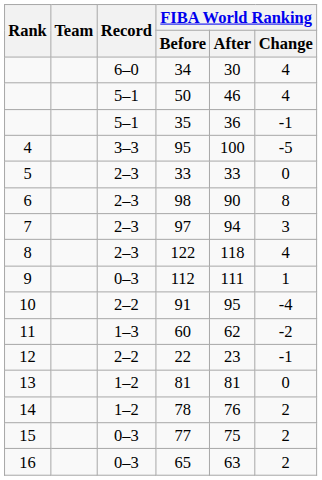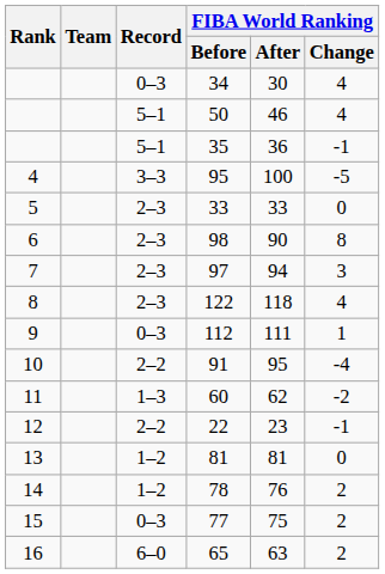 <table class=wikitable style="text-align:center;">
 <tr>
 <th rowspan="2">Rank</th>
 <th rowspan="2">Team</th>
 <th rowspan="2">Record</th>
 <th colspan="3"><a href='#'>FIBA World Ranking</a></th>
 </tr>
 <tr>
 <th>Before</th>
 <th>After</th>
 <th>Change</th>
 </tr>
 <tr>
 <td></td>
 <td align="left"></td>
-<td>6–0</td>
+<td>0–3</td>
 <td>34</td>
 <td>30</td>
 <td>4</td>
 </tr>
 <tr>
 <td></td>
 <td align="left"></td>
 <td>5–1</td>
 <td>50</td>
 <td>46</td>
 <td>4</td>
 </tr>
 <tr>
 <td></td>
 <td align="left"></td>
 <td>5–1</td>
 <td>35</td>
 <td>36</td>
 <td>-1</td>
 </tr>
 <tr>
 <td>4</td>
 <td align="left"></td>
 <td>3–3</td>
 <td>95</td>
 <td>100</td>
 <td>-5</td>
 </tr>
 <tr>
 <td>5</td>
 <td align="left"></td>
 <td>2–3</td>
 <td>33</td>
 <td>33</td>
 <td>0</td>
 </tr>
 <tr>
 <td>6</td>
 <td align="left"></td>
 <td>2–3</td>
 <td>98</td>
 <td>90</td>
 <td>8</td>
 </tr>
 <tr>
 <td>7</td>
 <td align="left"></td>
 <td>2–3</td>
 <td>97</td>
 <td>94</td>
 <td>3</td>
 </tr>
 <tr>
 <td>8</td>
 <td align="left"></td>
 <td>2–3</td>
 <td>122</td>
 <td>118</td>
 <td>4</td>
 </tr>
 <tr>
 <td>9</td>
 <td align="left"></td>
 <td>0–3</td>
 <td>112</td>
 <td>111</td>
 <td>1</td>
 </tr>
 <tr>
 <td>10</td>
 <td align="left"></td>
 <td>2–2</td>
 <td>91</td>
 <td>95</td>
 <td>-4</td>
 </tr>
 <tr>
 <td>11</td>
 <td align="left"></td>
 <td>1–3</td>
 <td>60</td>
 <td>62</td>
 <td>-2</td>
 </tr>
 <tr>
 <td>12</td>
 <td align="left"></td>
 <td>2–2</td>
 <td>22</td>
 <td>23</td>
 <td>-1</td>
 </tr>
 <tr>
 <td>13</td>
 <td align="left"></td>
 <td>1–2</td>
 <td>81</td>
 <td>81</td>
 <td>0</td>
 </tr>
 <tr>
 <td>14</td>
 <td align="left"></td>
 <td>1–2</td>
 <td>78</td>
 <td>76</td>
 <td>2</td>
 </tr>
 <tr>
 <td>15</td>
 <td align="left"></td>
 <td>0–3</td>
 <td>77</td>
 <td>75</td>
 <td>2</td>
 </tr>
 <tr>
 <td>16</td>
 <td align="left"></td>
-<td>0–3</td>
+<td>6–0</td>
 <td>65</td>
 <td>63</td>
 <td>2</td>
 </tr>
 </table>
